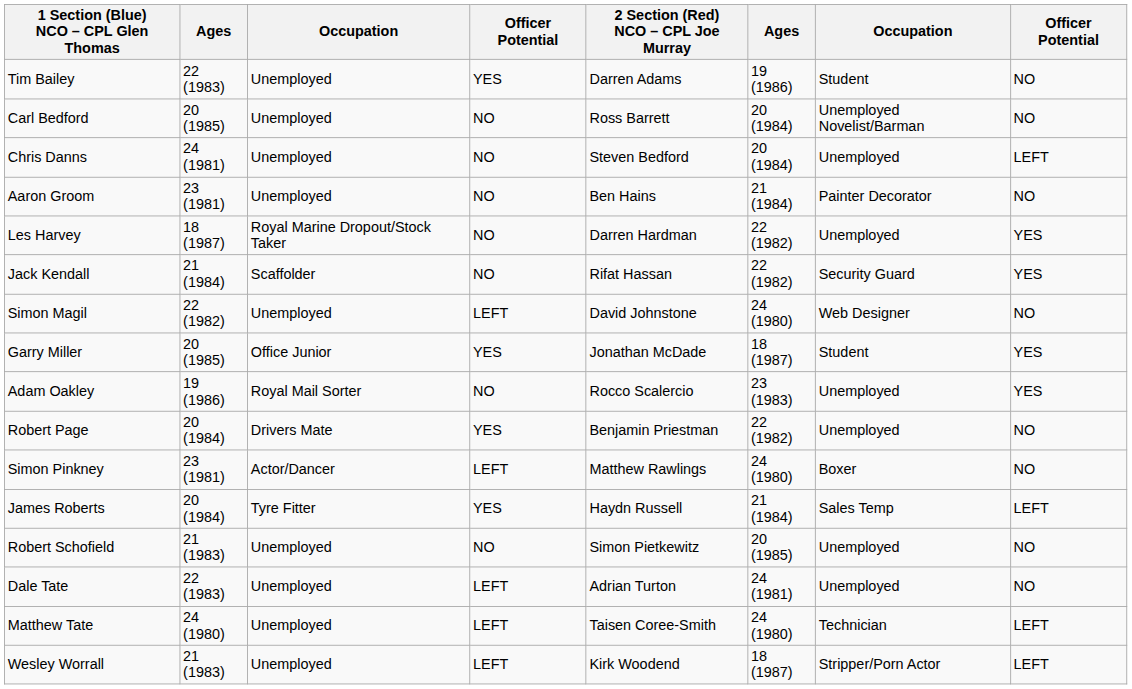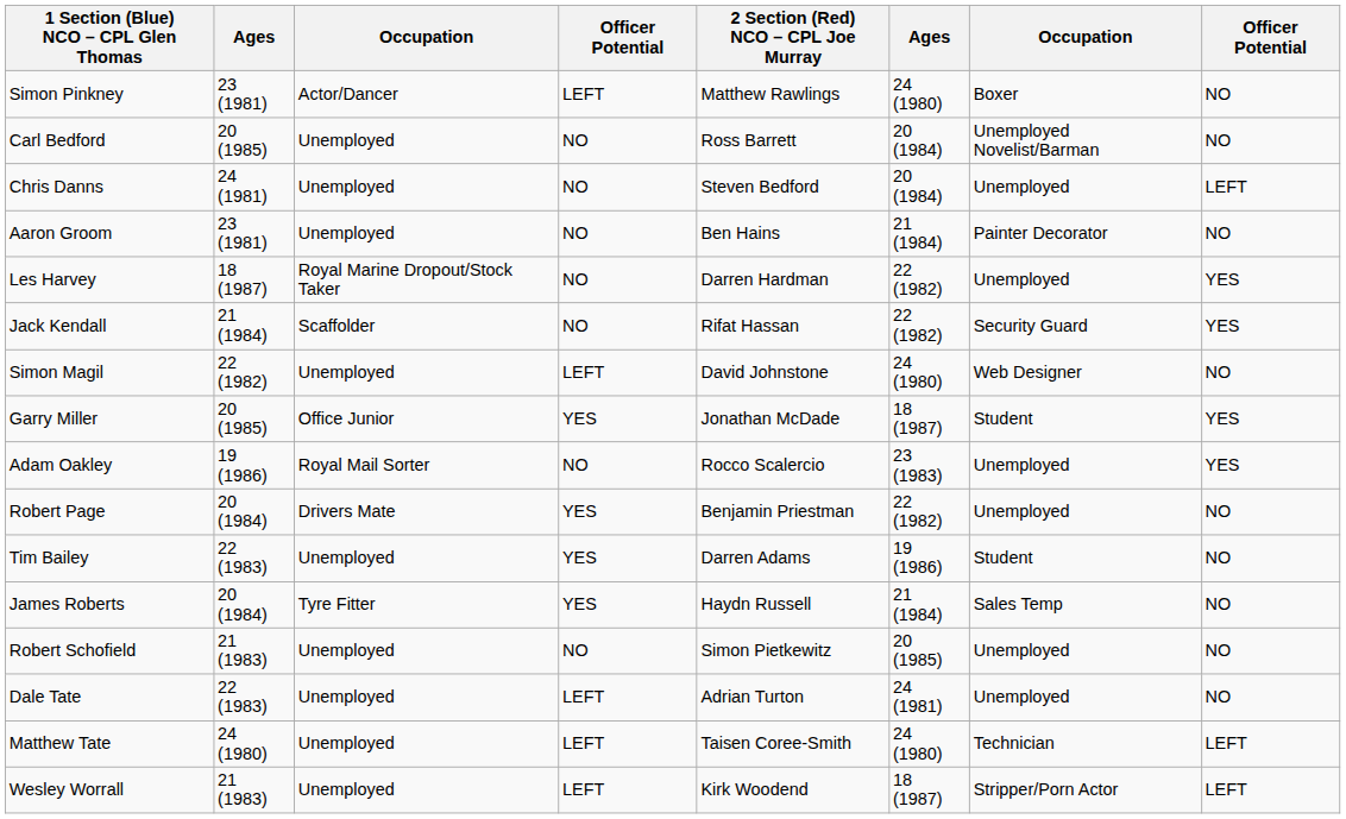 <table class="wikitable">
 <tr>
 <th>1 Section (Blue)<br>NCO – CPL Glen Thomas</th>
 <th>Ages</th>
 <th>Occupation</th>
 <th>Officer Potential</th>
 <th>2 Section (Red)<br>NCO – CPL Joe Murray</th>
 <th>Ages</th>
 <th>Occupation</th>
 <th>Officer Potential</th>
 </tr>
 <tr>
-<td>Tim Bailey</td>
-<td>22 (1983)</td>
-<td>Unemployed</td>
-<td>YES</td>
-<td>Darren Adams</td>
-<td>19 (1986)</td>
-<td>Student</td>
+<td>Simon Pinkney</td>
+<td>23 (1981)</td>
+<td>Actor/Dancer</td>
+<td>LEFT</td>
+<td>Matthew Rawlings</td>
+<td>24 (1980)</td>
+<td>Boxer</td>
 <td>NO</td>
 </tr>
 <tr>
 <td>Carl Bedford</td>
 <td>20 (1985)</td>
 <td>Unemployed</td>
 <td>NO</td>
 <td>Ross Barrett</td>
 <td>20 (1984)</td>
 <td>Unemployed Novelist/Barman</td>
 <td>NO</td>
 </tr>
 <tr>
 <td>Chris Danns</td>
 <td>24 (1981)</td>
 <td>Unemployed</td>
 <td>NO</td>
 <td>Steven Bedford</td>
 <td>20 (1984)</td>
 <td>Unemployed</td>
 <td>LEFT</td>
 </tr>
 <tr>
 <td>Aaron Groom</td>
 <td>23 (1981)</td>
 <td>Unemployed</td>
 <td>NO</td>
 <td>Ben Hains</td>
 <td>21 (1984)</td>
 <td>Painter Decorator</td>
 <td>NO</td>
 </tr>
 <tr>
 <td>Les Harvey</td>
 <td>18 (1987)</td>
 <td>Royal Marine Dropout/Stock Taker</td>
 <td>NO</td>
 <td>Darren Hardman</td>
 <td>22 (1982)</td>
 <td>Unemployed</td>
 <td>YES</td>
 </tr>
 <tr>
 <td>Jack Kendall</td>
 <td>21 (1984)</td>
 <td>Scaffolder</td>
 <td>NO</td>
 <td>Rifat Hassan</td>
 <td>22 (1982)</td>
 <td>Security Guard</td>
 <td>YES</td>
 </tr>
 <tr>
 <td>Simon Magil</td>
 <td>22 (1982)</td>
 <td>Unemployed</td>
 <td>LEFT</td>
 <td>David Johnstone</td>
 <td>24 (1980)</td>
 <td>Web Designer</td>
 <td>NO</td>
 </tr>
 <tr>
 <td>Garry Miller</td>
 <td>20 (1985)</td>
 <td>Office Junior</td>
 <td>YES</td>
 <td>Jonathan McDade</td>
 <td>18 (1987)</td>
 <td>Student</td>
 <td>YES</td>
 </tr>
 <tr>
 <td>Adam Oakley</td>
 <td>19 (1986)</td>
 <td>Royal Mail Sorter</td>
 <td>NO</td>
 <td>Rocco Scalercio</td>
 <td>23 (1983)</td>
 <td>Unemployed</td>
 <td>YES</td>
 </tr>
 <tr>
 <td>Robert Page</td>
 <td>20 (1984)</td>
 <td>Drivers Mate</td>
 <td>YES</td>
 <td>Benjamin Priestman</td>
 <td>22 (1982)</td>
 <td>Unemployed</td>
 <td>NO</td>
 </tr>
 <tr>
-<td>Simon Pinkney</td>
-<td>23 (1981)</td>
-<td>Actor/Dancer</td>
-<td>LEFT</td>
-<td>Matthew Rawlings</td>
-<td>24 (1980)</td>
-<td>Boxer</td>
+<td>Tim Bailey</td>
+<td>22 (1983)</td>
+<td>Unemployed</td>
+<td>YES</td>
+<td>Darren Adams</td>
+<td>19 (1986)</td>
+<td>Student</td>
 <td>NO</td>
 </tr>
 <tr>
 <td>James Roberts</td>
 <td>20 (1984)</td>
 <td>Tyre Fitter</td>
 <td>YES</td>
 <td>Haydn Russell</td>
 <td>21 (1984)</td>
 <td>Sales Temp</td>
-<td>LEFT</td>
+<td>NO</td>
 </tr>
 <tr>
 <td>Robert Schofield</td>
 <td>21 (1983)</td>
 <td>Unemployed</td>
 <td>NO</td>
 <td>Simon Pietkewitz</td>
 <td>20 (1985)</td>
 <td>Unemployed</td>
 <td>NO</td>
 </tr>
 <tr>
 <td>Dale Tate</td>
 <td>22 (1983)</td>
 <td>Unemployed</td>
 <td>LEFT</td>
 <td>Adrian Turton</td>
 <td>24 (1981)</td>
 <td>Unemployed</td>
 <td>NO</td>
 </tr>
 <tr>
 <td>Matthew Tate</td>
 <td>24 (1980)</td>
 <td>Unemployed</td>
 <td>LEFT</td>
 <td>Taisen Coree-Smith</td>
 <td>24 (1980)</td>
 <td>Technician</td>
 <td>LEFT</td>
 </tr>
 <tr>
 <td>Wesley Worrall</td>
 <td>21 (1983)</td>
 <td>Unemployed</td>
 <td>LEFT</td>
 <td>Kirk Woodend</td>
 <td>18 (1987)</td>
 <td>Stripper/Porn Actor</td>
 <td>LEFT</td>
 </tr>
 </table>
